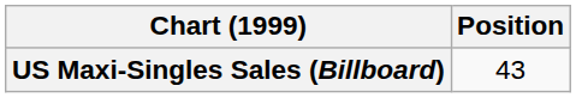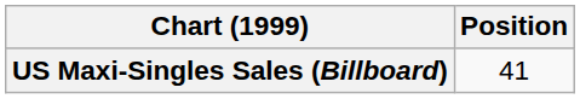 <table class="wikitable plainrowheaders" style="text-align:center">
 <tr>
 <th scope="col">Chart (1999)</th>
 <th scope="col">Position</th>
 </tr>
 <tr>
 <th scope="row">US Maxi-Singles Sales (<em>Billboard</em>)</th>
-<td>43</td>
+<td>41</td>
 </tr>
 </table>
